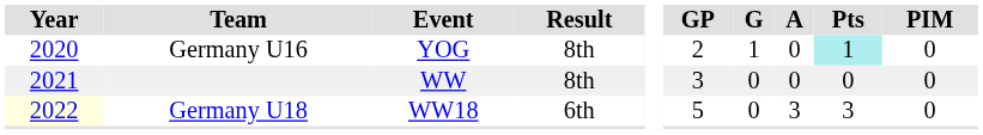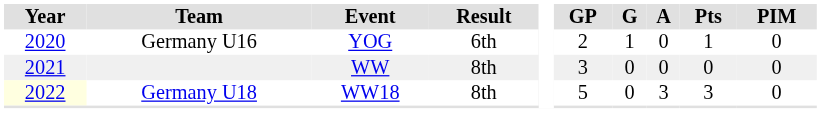 <table border="0" cellpadding="1" cellspacing="0" style="text-align:center; width:40em">
 <tr ALIGN="centre" bgcolor="#e0e0e0">
 <th>Year</th>
 <th>Team</th>
 <th>Event</th>
 <th>Result</th>
 <th rowspan="99" bgcolor="#ffffff"> </th>
 <th>GP</th>
 <th>G</th>
 <th>A</th>
 <th>Pts</th>
 <th>PIM</th>
 </tr>
 <tr>
 <td><a href='#'>2020</a></td>
 <td>Germany U16</td>
 <td><a href='#'>YOG</a></td>
-<td>8th</td>
+<td>6th</td>
 <td>2</td>
 <td>1</td>
 <td>0</td>
-<td style="background: paleturquoise;">1</td>
+<td>1</td>
 <td>0</td>
 </tr>
 <tr bgcolor="#f0f0f0">
 <td><a href='#'>2021</a></td>
 <td></td>
 <td><a href='#'>WW</a></td>
 <td>8th</td>
 <td>3</td>
 <td>0</td>
 <td>0</td>
 <td>0</td>
 <td>0</td>
 </tr>
 <tr>
 <td style="background: lightyellow;"><a href='#'>2022</a></td>
 <td><a href='#'>Germany U18</a></td>
 <td><a href='#'>WW18</a></td>
-<td>6th</td>
+<td>8th</td>
 <td>5</td>
 <td>0</td>
 <td>3</td>
 <td>3</td>
 <td>0</td>
 </tr>
 <tr ALIGN="centre" bgcolor="#e0e0e0">
 <th colspan=4></th>
 <th></th>
 <th></th>
 <th></th>
 <th></th>
 <th></th>
 </tr>
 </table>
